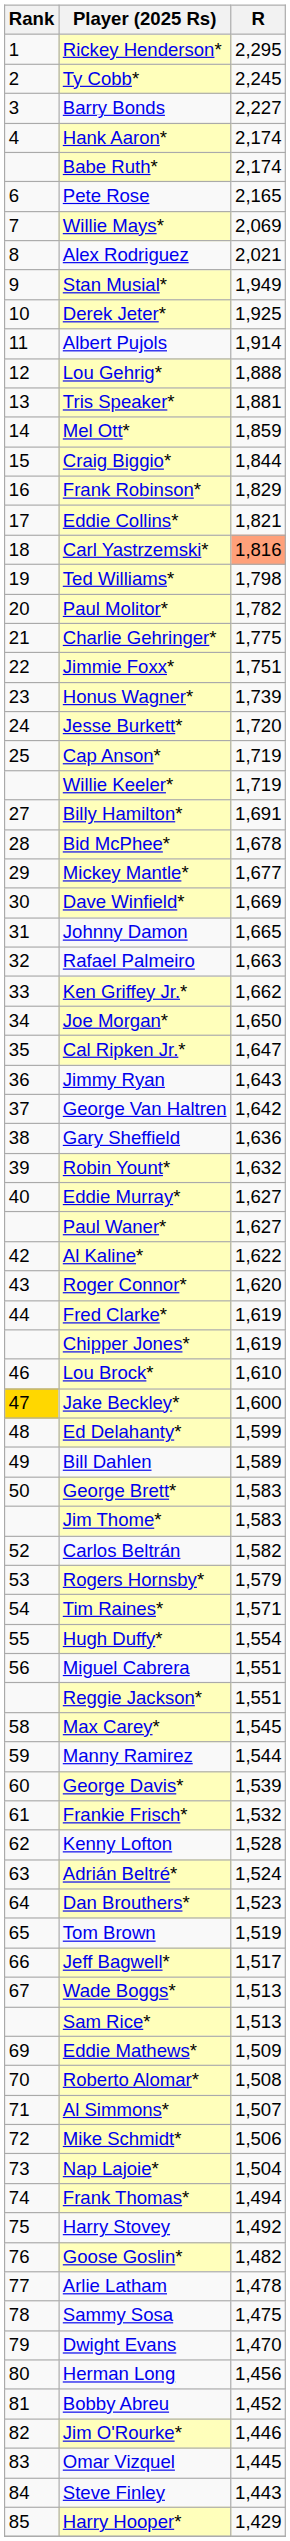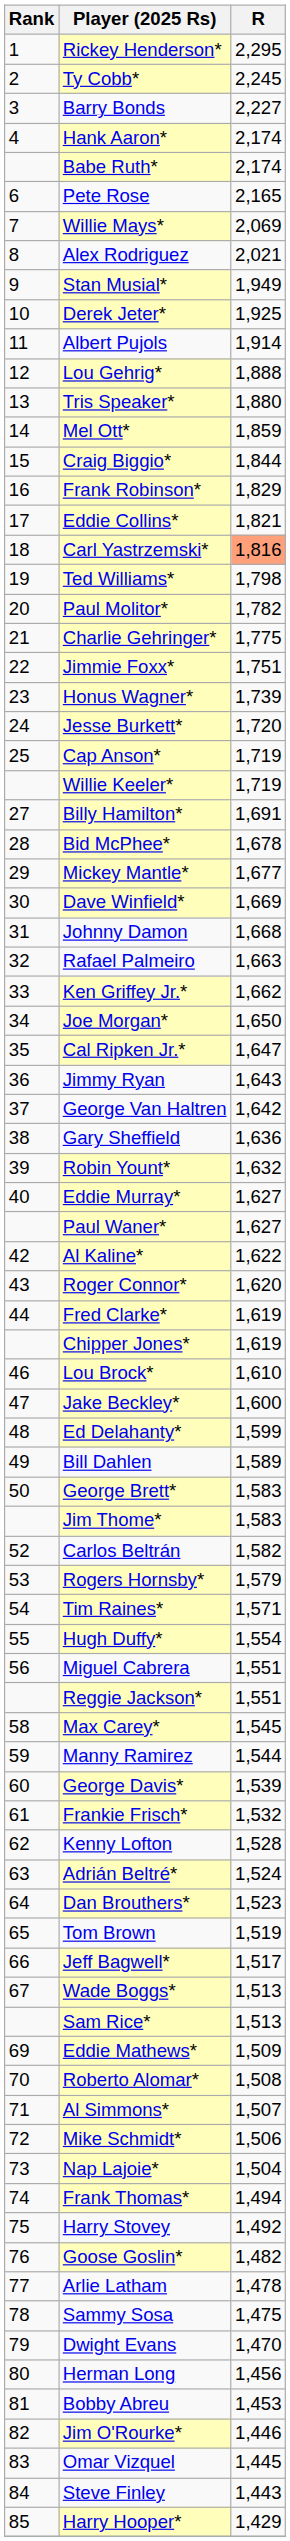 <table class="wikitable" style="float:left;">
 <tr style="white-space:nowrap;">
 <th>Rank</th>
 <th>Player (2025 Rs)</th>
 <th>R</th>
 </tr>
 <tr>
 <td>1</td>
 <td style="background:#ffffbb;"><a href='#'>Rickey Henderson</a>*</td>
 <td>2,295</td>
 </tr>
 <tr>
 <td>2</td>
 <td style="background:#ffffbb;"><a href='#'>Ty Cobb</a>*</td>
 <td>2,245</td>
 </tr>
 <tr>
 <td>3</td>
 <td><a href='#'>Barry Bonds</a></td>
 <td>2,227</td>
 </tr>
 <tr>
 <td>4</td>
 <td style="background:#ffffbb;"><a href='#'>Hank Aaron</a>*</td>
 <td>2,174</td>
 </tr>
 <tr>
 <td></td>
 <td style="background:#ffffbb;"><a href='#'>Babe Ruth</a>*</td>
 <td>2,174</td>
 </tr>
 <tr>
 <td>6</td>
 <td><a href='#'>Pete Rose</a></td>
 <td>2,165</td>
 </tr>
 <tr>
 <td>7</td>
 <td style="background:#ffffbb;"><a href='#'>Willie Mays</a>*</td>
 <td>2,069</td>
 </tr>
 <tr>
 <td>8</td>
 <td><a href='#'>Alex Rodriguez</a></td>
 <td>2,021</td>
 </tr>
 <tr>
 <td>9</td>
 <td style="background:#ffffbb;"><a href='#'>Stan Musial</a>*</td>
 <td>1,949</td>
 </tr>
 <tr>
 <td>10</td>
 <td style="background:#ffffbb;"><a href='#'>Derek Jeter</a>*</td>
 <td>1,925</td>
 </tr>
 <tr>
 <td>11</td>
 <td><a href='#'>Albert Pujols</a></td>
 <td>1,914</td>
 </tr>
 <tr>
 <td>12</td>
 <td style="background:#ffffbb;"><a href='#'>Lou Gehrig</a>*</td>
 <td>1,888</td>
 </tr>
 <tr>
 <td>13</td>
 <td style="background:#ffffbb;"><a href='#'>Tris Speaker</a>*</td>
-<td>1,881</td>
+<td>1,880</td>
 </tr>
 <tr>
 <td>14</td>
 <td style="background:#ffffbb;"><a href='#'>Mel Ott</a>*</td>
 <td>1,859</td>
 </tr>
 <tr>
 <td>15</td>
 <td style="background:#ffffbb;"><a href='#'>Craig Biggio</a>*</td>
 <td>1,844</td>
 </tr>
 <tr>
 <td>16</td>
 <td style="background:#ffffbb;"><a href='#'>Frank Robinson</a>*</td>
 <td>1,829</td>
 </tr>
 <tr>
 <td>17</td>
 <td style="background:#ffffbb;"><a href='#'>Eddie Collins</a>*</td>
 <td>1,821</td>
 </tr>
 <tr>
 <td>18</td>
 <td style="background:#ffffbb;"><a href='#'>Carl Yastrzemski</a>*</td>
 <td style="background: lightsalmon;">1,816</td>
 </tr>
 <tr>
 <td>19</td>
 <td style="background:#ffffbb;"><a href='#'>Ted Williams</a>*</td>
 <td>1,798</td>
 </tr>
 <tr>
 <td>20</td>
 <td style="background:#ffffbb;"><a href='#'>Paul Molitor</a>*</td>
 <td>1,782</td>
 </tr>
 <tr>
 <td>21</td>
 <td style="background:#ffffbb;"><a href='#'>Charlie Gehringer</a>*</td>
 <td>1,775</td>
 </tr>
 <tr>
 <td>22</td>
 <td style="background:#ffffbb;"><a href='#'>Jimmie Foxx</a>*</td>
 <td>1,751</td>
 </tr>
 <tr>
 <td>23</td>
 <td style="background:#ffffbb;"><a href='#'>Honus Wagner</a>*</td>
 <td>1,739</td>
 </tr>
 <tr>
 <td>24</td>
 <td style="background:#ffffbb;"><a href='#'>Jesse Burkett</a>*</td>
 <td>1,720</td>
 </tr>
 <tr>
 <td>25</td>
 <td style="background:#ffffbb;"><a href='#'>Cap Anson</a>* </td>
 <td>1,719</td>
 </tr>
 <tr>
 <td></td>
 <td style="background:#ffffbb;"><a href='#'>Willie Keeler</a>*</td>
 <td>1,719</td>
 </tr>
 <tr>
 <td>27</td>
 <td style="background:#ffffbb;"><a href='#'>Billy Hamilton</a>*</td>
 <td>1,691</td>
 </tr>
 <tr>
 <td>28</td>
 <td style="background:#ffffbb;"><a href='#'>Bid McPhee</a>*</td>
 <td>1,678</td>
 </tr>
 <tr>
 <td>29</td>
 <td style="background:#ffffbb;"><a href='#'>Mickey Mantle</a>*</td>
 <td>1,677</td>
 </tr>
 <tr>
 <td>30</td>
 <td style="background:#ffffbb;"><a href='#'>Dave Winfield</a>*</td>
 <td>1,669</td>
 </tr>
 <tr>
 <td>31</td>
 <td><a href='#'>Johnny Damon</a></td>
-<td>1,665</td>
+<td>1,668</td>
 </tr>
 <tr>
 <td>32</td>
 <td><a href='#'>Rafael Palmeiro</a></td>
 <td>1,663</td>
 </tr>
 <tr>
 <td>33</td>
 <td style="background:#ffffbb;"><a href='#'>Ken Griffey Jr.</a>*</td>
 <td>1,662</td>
 </tr>
 <tr>
 <td>34</td>
 <td style="background:#ffffbb;"><a href='#'>Joe Morgan</a>*</td>
 <td>1,650</td>
 </tr>
 <tr>
 <td>35</td>
 <td style="background:#ffffbb;"><a href='#'>Cal Ripken Jr.</a>*</td>
 <td>1,647</td>
 </tr>
 <tr>
 <td>36</td>
 <td><a href='#'>Jimmy Ryan</a></td>
 <td>1,643</td>
 </tr>
 <tr>
 <td>37</td>
 <td><a href='#'>George Van Haltren</a></td>
 <td>1,642</td>
 </tr>
 <tr>
 <td>38</td>
 <td><a href='#'>Gary Sheffield</a></td>
 <td>1,636</td>
 </tr>
 <tr>
 <td>39</td>
 <td style="background:#ffffbb;"><a href='#'>Robin Yount</a>*</td>
 <td>1,632</td>
 </tr>
 <tr>
 <td>40</td>
 <td style="background:#ffffbb;"><a href='#'>Eddie Murray</a>*</td>
 <td>1,627</td>
 </tr>
 <tr>
 <td></td>
 <td style="background:#ffffbb;"><a href='#'>Paul Waner</a>*</td>
 <td>1,627</td>
 </tr>
 <tr>
 <td>42</td>
 <td style="background:#ffffbb;"><a href='#'>Al Kaline</a>*</td>
 <td>1,622</td>
 </tr>
 <tr>
 <td>43</td>
 <td style="background:#ffffbb;"><a href='#'>Roger Connor</a>*</td>
 <td>1,620</td>
 </tr>
 <tr>
 <td>44</td>
 <td style="background:#ffffbb;"><a href='#'>Fred Clarke</a>*</td>
 <td>1,619</td>
 </tr>
 <tr>
 <td></td>
 <td style="background:#ffffbb;"><a href='#'>Chipper Jones</a>*</td>
 <td>1,619</td>
 </tr>
 <tr>
 <td>46</td>
 <td style="background:#ffffbb;"><a href='#'>Lou Brock</a>*</td>
 <td>1,610</td>
 </tr>
 <tr>
-<td style="background: gold;">47</td>
+<td>47</td>
 <td style="background:#ffffbb;"><a href='#'>Jake Beckley</a>*</td>
 <td>1,600</td>
 </tr>
 <tr>
 <td>48</td>
 <td style="background:#ffffbb;"><a href='#'>Ed Delahanty</a>*</td>
 <td>1,599</td>
 </tr>
 <tr>
 <td>49</td>
 <td><a href='#'>Bill Dahlen</a></td>
 <td>1,589</td>
 </tr>
 <tr>
 <td>50</td>
 <td style="background:#ffffbb;"><a href='#'>George Brett</a>*</td>
 <td>1,583</td>
 </tr>
 <tr>
 <td></td>
 <td style="background:#ffffbb;"><a href='#'>Jim Thome</a>*</td>
 <td>1,583</td>
 </tr>
 <tr>
 <td>52</td>
 <td><a href='#'>Carlos Beltrán</a></td>
 <td>1,582</td>
 </tr>
 <tr>
 <td>53</td>
 <td style="background:#ffffbb;"><a href='#'>Rogers Hornsby</a>*</td>
 <td>1,579</td>
 </tr>
 <tr>
 <td>54</td>
 <td style="background:#ffffbb;"><a href='#'>Tim Raines</a>*</td>
 <td>1,571</td>
 </tr>
 <tr>
 <td>55</td>
 <td style="background:#ffffbb;"><a href='#'>Hugh Duffy</a>*</td>
 <td>1,554</td>
 </tr>
 <tr>
 <td>56</td>
 <td><a href='#'>Miguel Cabrera</a></td>
 <td>1,551</td>
 </tr>
 <tr>
 <td></td>
 <td style="background:#ffffbb;"><a href='#'>Reggie Jackson</a>*</td>
 <td>1,551</td>
 </tr>
 <tr>
 <td>58</td>
 <td style="background:#ffffbb;"><a href='#'>Max Carey</a>*</td>
 <td>1,545</td>
 </tr>
 <tr>
 <td>59</td>
 <td><a href='#'>Manny Ramirez</a></td>
 <td>1,544</td>
 </tr>
 <tr>
 <td>60</td>
 <td style="background:#ffffbb;"><a href='#'>George Davis</a>*</td>
 <td>1,539</td>
 </tr>
 <tr>
 <td>61</td>
 <td style="background:#ffffbb;"><a href='#'>Frankie Frisch</a>*</td>
 <td>1,532</td>
 </tr>
 <tr>
 <td>62</td>
 <td><a href='#'>Kenny Lofton</a></td>
 <td>1,528</td>
 </tr>
 <tr>
 <td>63</td>
 <td style="background:#ffffbb;"><a href='#'>Adrián Beltré</a>*</td>
 <td>1,524</td>
 </tr>
 <tr>
 <td>64</td>
 <td style="background:#ffffbb;"><a href='#'>Dan Brouthers</a>*</td>
 <td>1,523</td>
 </tr>
 <tr>
 <td>65</td>
 <td><a href='#'>Tom Brown</a></td>
 <td>1,519</td>
 </tr>
 <tr>
 <td>66</td>
 <td style="background:#ffffbb;"><a href='#'>Jeff Bagwell</a>*</td>
 <td>1,517</td>
 </tr>
 <tr>
 <td>67</td>
 <td style="background:#ffffbb;"><a href='#'>Wade Boggs</a>*</td>
 <td>1,513</td>
 </tr>
 <tr>
 <td></td>
 <td style="background:#ffffbb;"><a href='#'>Sam Rice</a>*</td>
 <td>1,513</td>
 </tr>
 <tr>
 <td>69</td>
 <td style="background:#ffffbb;"><a href='#'>Eddie Mathews</a>*</td>
 <td>1,509</td>
 </tr>
 <tr>
 <td>70</td>
 <td style="background:#ffffbb;"><a href='#'>Roberto Alomar</a>*</td>
 <td>1,508</td>
 </tr>
 <tr>
 <td>71</td>
 <td style="background:#ffffbb;"><a href='#'>Al Simmons</a>*</td>
 <td>1,507</td>
 </tr>
 <tr>
 <td>72</td>
 <td style="background:#ffffbb;"><a href='#'>Mike Schmidt</a>*</td>
 <td>1,506</td>
 </tr>
 <tr>
 <td>73</td>
 <td style="background:#ffffbb;"><a href='#'>Nap Lajoie</a>*</td>
 <td>1,504</td>
 </tr>
 <tr>
 <td>74</td>
 <td style="background:#ffffbb;"><a href='#'>Frank Thomas</a>*</td>
 <td>1,494</td>
 </tr>
 <tr>
 <td>75</td>
 <td><a href='#'>Harry Stovey</a></td>
 <td>1,492</td>
 </tr>
 <tr>
 <td>76</td>
 <td style="background:#ffffbb;"><a href='#'>Goose Goslin</a>*</td>
 <td>1,482</td>
 </tr>
 <tr>
 <td>77</td>
 <td><a href='#'>Arlie Latham</a></td>
 <td>1,478</td>
 </tr>
 <tr>
 <td>78</td>
 <td><a href='#'>Sammy Sosa</a></td>
 <td>1,475</td>
 </tr>
 <tr>
 <td>79</td>
 <td><a href='#'>Dwight Evans</a></td>
 <td>1,470</td>
 </tr>
 <tr>
 <td>80</td>
 <td><a href='#'>Herman Long</a></td>
 <td>1,456</td>
 </tr>
 <tr>
 <td>81</td>
 <td><a href='#'>Bobby Abreu</a></td>
-<td>1,452</td>
+<td>1,453</td>
 </tr>
 <tr>
 <td>82</td>
 <td style="background:#ffffbb;"><a href='#'>Jim O'Rourke</a>*</td>
 <td>1,446</td>
 </tr>
 <tr>
 <td>83</td>
 <td><a href='#'>Omar Vizquel</a></td>
 <td>1,445</td>
 </tr>
 <tr>
 <td>84</td>
 <td><a href='#'>Steve Finley</a></td>
 <td>1,443</td>
 </tr>
 <tr>
 <td>85</td>
 <td style="background:#ffffbb;"><a href='#'>Harry Hooper</a>*</td>
 <td>1,429</td>
 </tr>
 <tr>
 </tr>
 </table>
